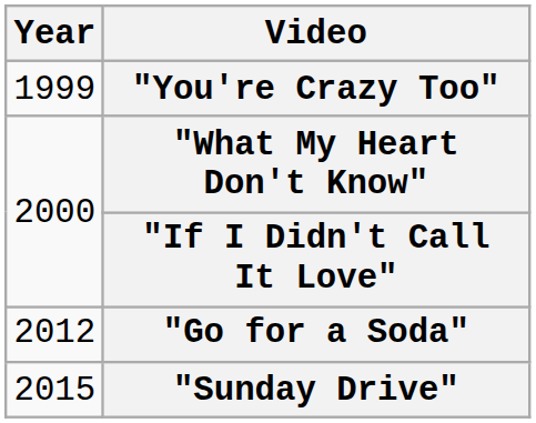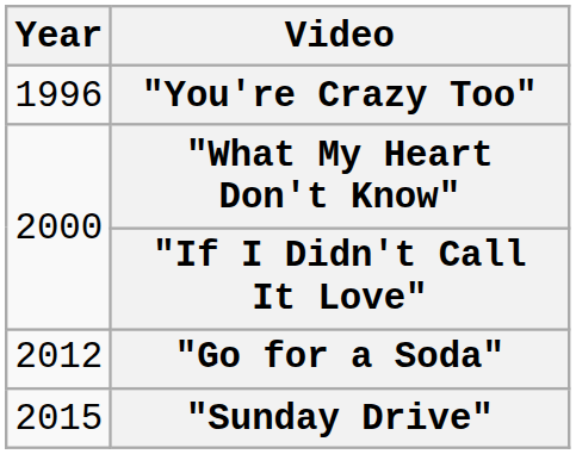 <table class="wikitable plainrowheaders">
 <tr>
 <th>Year</th>
 <th style="width:12em;">Video</th>
 </tr>
 <tr>
-<td>1999</td>
+<td>1996</td>
 <th scope="row">"You're Crazy Too"</th>
 </tr>
 <tr>
 <td rowspan="2">2000</td>
 <th scope="row">"What My Heart Don't Know"</th>
 </tr>
 <tr>
 <th scope="row">"If I Didn't Call It Love"</th>
 </tr>
 <tr>
 <td>2012</td>
 <th scope="row">"Go for a Soda"</th>
 </tr>
 <tr>
 <td>2015</td>
 <th scope="row">"Sunday Drive"</th>
 </tr>
 </table>
